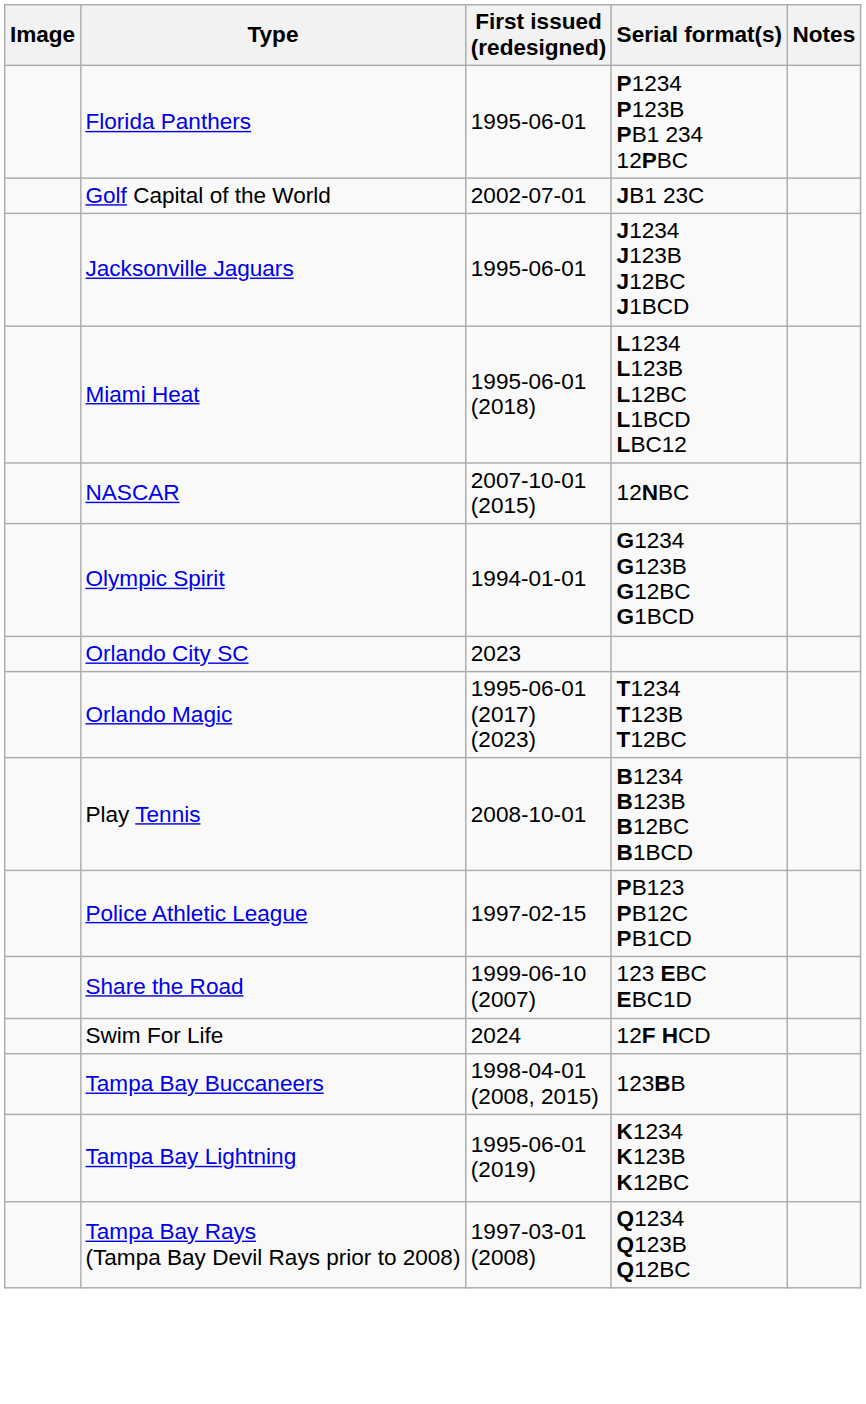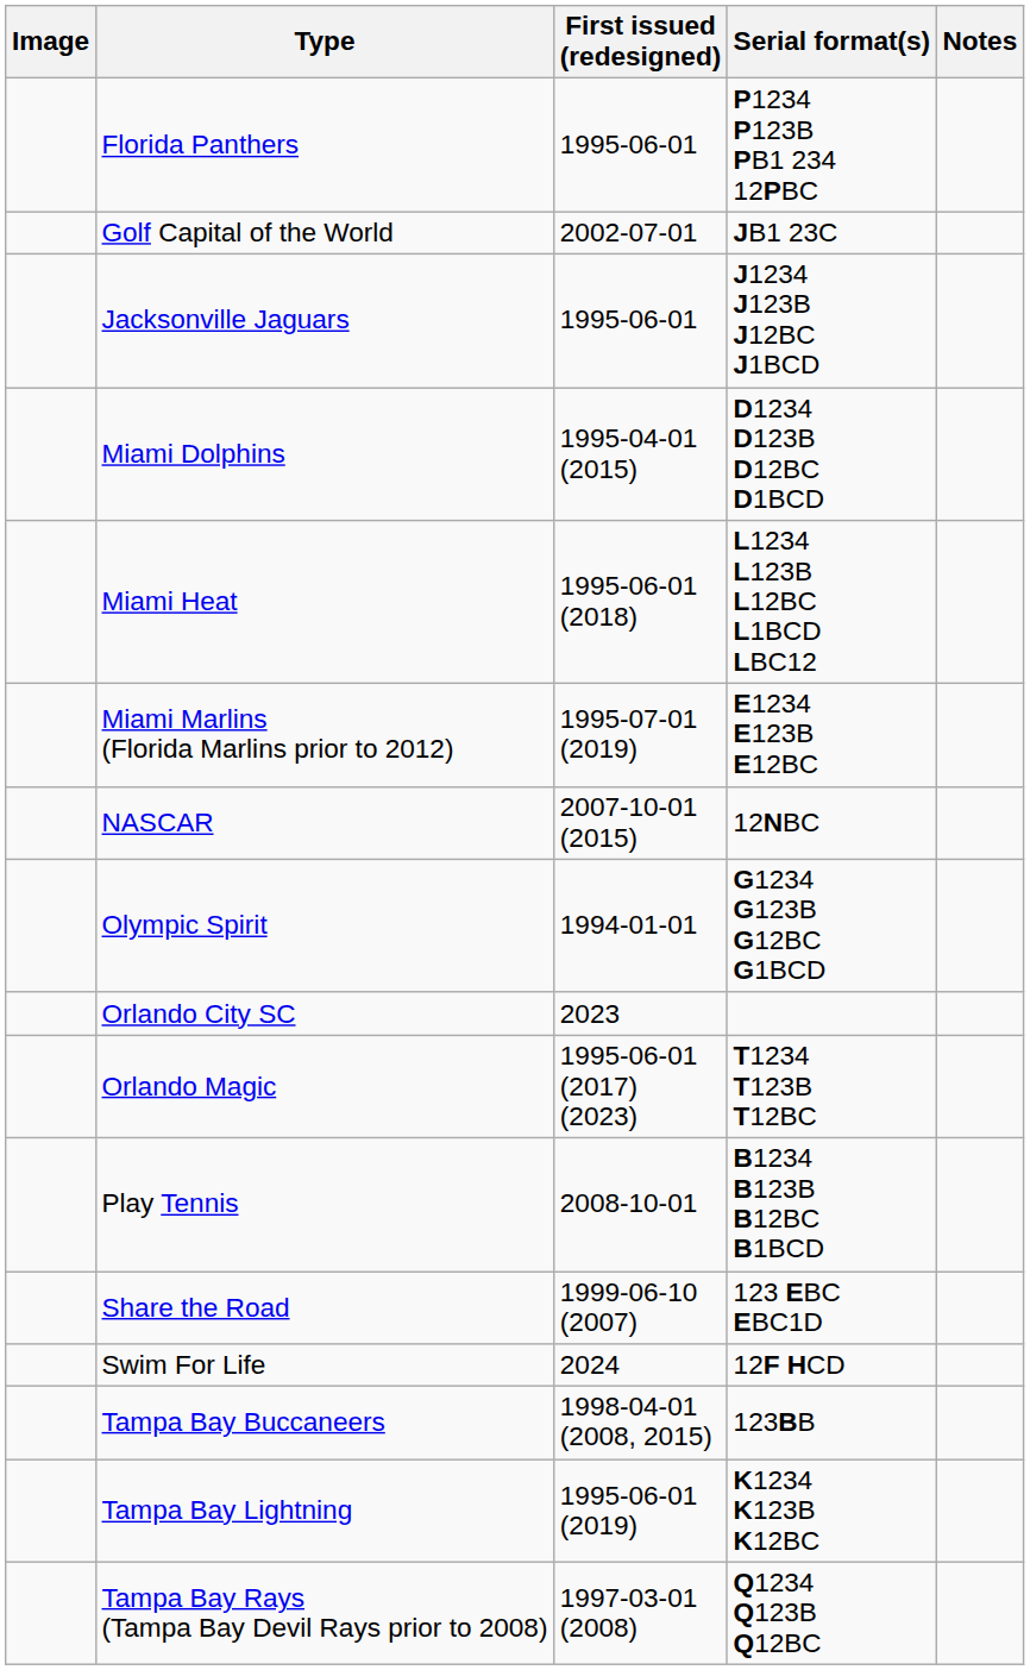 <table class="wikitable">
 <tr>
 <th>Image</th>
 <th>Type</th>
 <th>First issued<br>(redesigned)</th>
 <th>Serial format(s)</th>
 <th>Notes</th>
 </tr>
 <tr>
 <td></td>
 <td><a href='#'>Florida Panthers</a></td>
 <td>1995-06-01</td>
 <td><strong>P</strong>1234<br><strong>P</strong>123B<br><strong>P</strong>B1 234<br> 12<strong>P</strong>BC</td>
 <td></td>
 </tr>
 <tr>
 <td></td>
 <td><a href='#'>Golf</a> Capital of the World</td>
 <td>2002-07-01</td>
 <td><strong>J</strong>B1 23C</td>
 <td></td>
 </tr>
 <tr>
 <td></td>
 <td><a href='#'>Jacksonville Jaguars</a></td>
 <td>1995-06-01</td>
 <td><strong>J</strong>1234<br><strong>J</strong>123B<br><strong>J</strong>12BC<br><strong>J</strong>1BCD</td>
 <td></td>
 </tr>
 <tr>
 <td></td>
+<td><a href='#'>Miami Dolphins</a></td>
+<td>1995-04-01<br>(2015)</td>
+<td><strong>D</strong>1234<br><strong>D</strong>123B<br><strong>D</strong>12BC<br><strong>D</strong>1BCD</td>
+<td></td>
+</tr>
+<tr>
+<td></td>
 <td><a href='#'>Miami Heat</a></td>
 <td>1995-06-01<br>(2018)</td>
 <td><strong>L</strong>1234<br><strong>L</strong>123B<br><strong>L</strong>12BC<br><strong>L</strong>1BCD<br><strong>L</strong>BC12</td>
+<td></td>
+</tr>
+<tr>
+<td></td>
+<td><a href='#'>Miami Marlins</a><br>(Florida Marlins prior to 2012)</td>
+<td>1995-07-01<br>(2019)</td>
+<td><strong>E</strong>1234<br><strong>E</strong>123B<br><strong>E</strong>12BC</td>
 <td></td>
 </tr>
 <tr>
 <td><br></td>
 <td><a href='#'>NASCAR</a></td>
 <td>2007-10-01<br>(2015)</td>
 <td>12<strong>N</strong>BC</td>
 <td></td>
 </tr>
 <tr>
 <td><br></td>
 <td><a href='#'>Olympic Spirit</a></td>
 <td>1994-01-01</td>
 <td><strong>G</strong>1234<br><strong>G</strong>123B<br><strong>G</strong>12BC<br><strong>G</strong>1BCD</td>
 <td></td>
 </tr>
 <tr>
 <td></td>
 <td><a href='#'>Orlando City SC</a></td>
 <td>2023</td>
 <td></td>
 <td></td>
 </tr>
 <tr>
 <td></td>
 <td><a href='#'>Orlando Magic</a></td>
 <td>1995-06-01<br>(2017)<br>(2023)</td>
 <td><strong>T</strong>1234<br><strong>T</strong>123B<br><strong>T</strong>12BC</td>
 <td></td>
 </tr>
 <tr>
 <td></td>
 <td>Play <a href='#'>Tennis</a></td>
 <td>2008-10-01</td>
 <td><strong>B</strong>1234<br><strong>B</strong>123B<br><strong>B</strong>12BC<br><strong>B</strong>1BCD</td>
 <td></td>
 </tr>
 <tr>
 <td></td>
-<td><a href='#'>Police Athletic League</a></td>
-<td>1997-02-15</td>
-<td><strong>P</strong>B123<br><strong>P</strong>B12C<br><strong>P</strong>B1CD</td>
-<td></td>
-</tr>
-<tr>
-<td></td>
 <td><a href='#'>Share the Road</a></td>
 <td>1999-06-10<br>(2007)</td>
 <td>123 <strong>E</strong>BC<br><strong>E</strong>BC1D</td>
 <td></td>
 </tr>
 <tr>
 <td></td>
 <td>Swim For Life</td>
 <td>2024</td>
 <td>12<strong>F</strong> <strong>H</strong>CD</td>
 <td></td>
 </tr>
 <tr>
 <td></td>
 <td><a href='#'>Tampa Bay Buccaneers</a></td>
 <td>1998-04-01<br>(2008, 2015)</td>
 <td>123<strong>B</strong>B</td>
 <td></td>
 </tr>
 <tr>
 <td></td>
 <td><a href='#'>Tampa Bay Lightning</a></td>
 <td>1995-06-01<br>(2019)</td>
 <td><strong>K</strong>1234<br><strong>K</strong>123B<br><strong>K</strong>12BC</td>
 <td></td>
 </tr>
 <tr>
 <td></td>
 <td><a href='#'>Tampa Bay Rays</a><br>(Tampa Bay Devil Rays prior to 2008)</td>
 <td>1997-03-01<br>(2008)</td>
 <td><strong>Q</strong>1234<br><strong>Q</strong>123B<br><strong>Q</strong>12BC</td>
 <td></td>
 </tr>
 </table>
